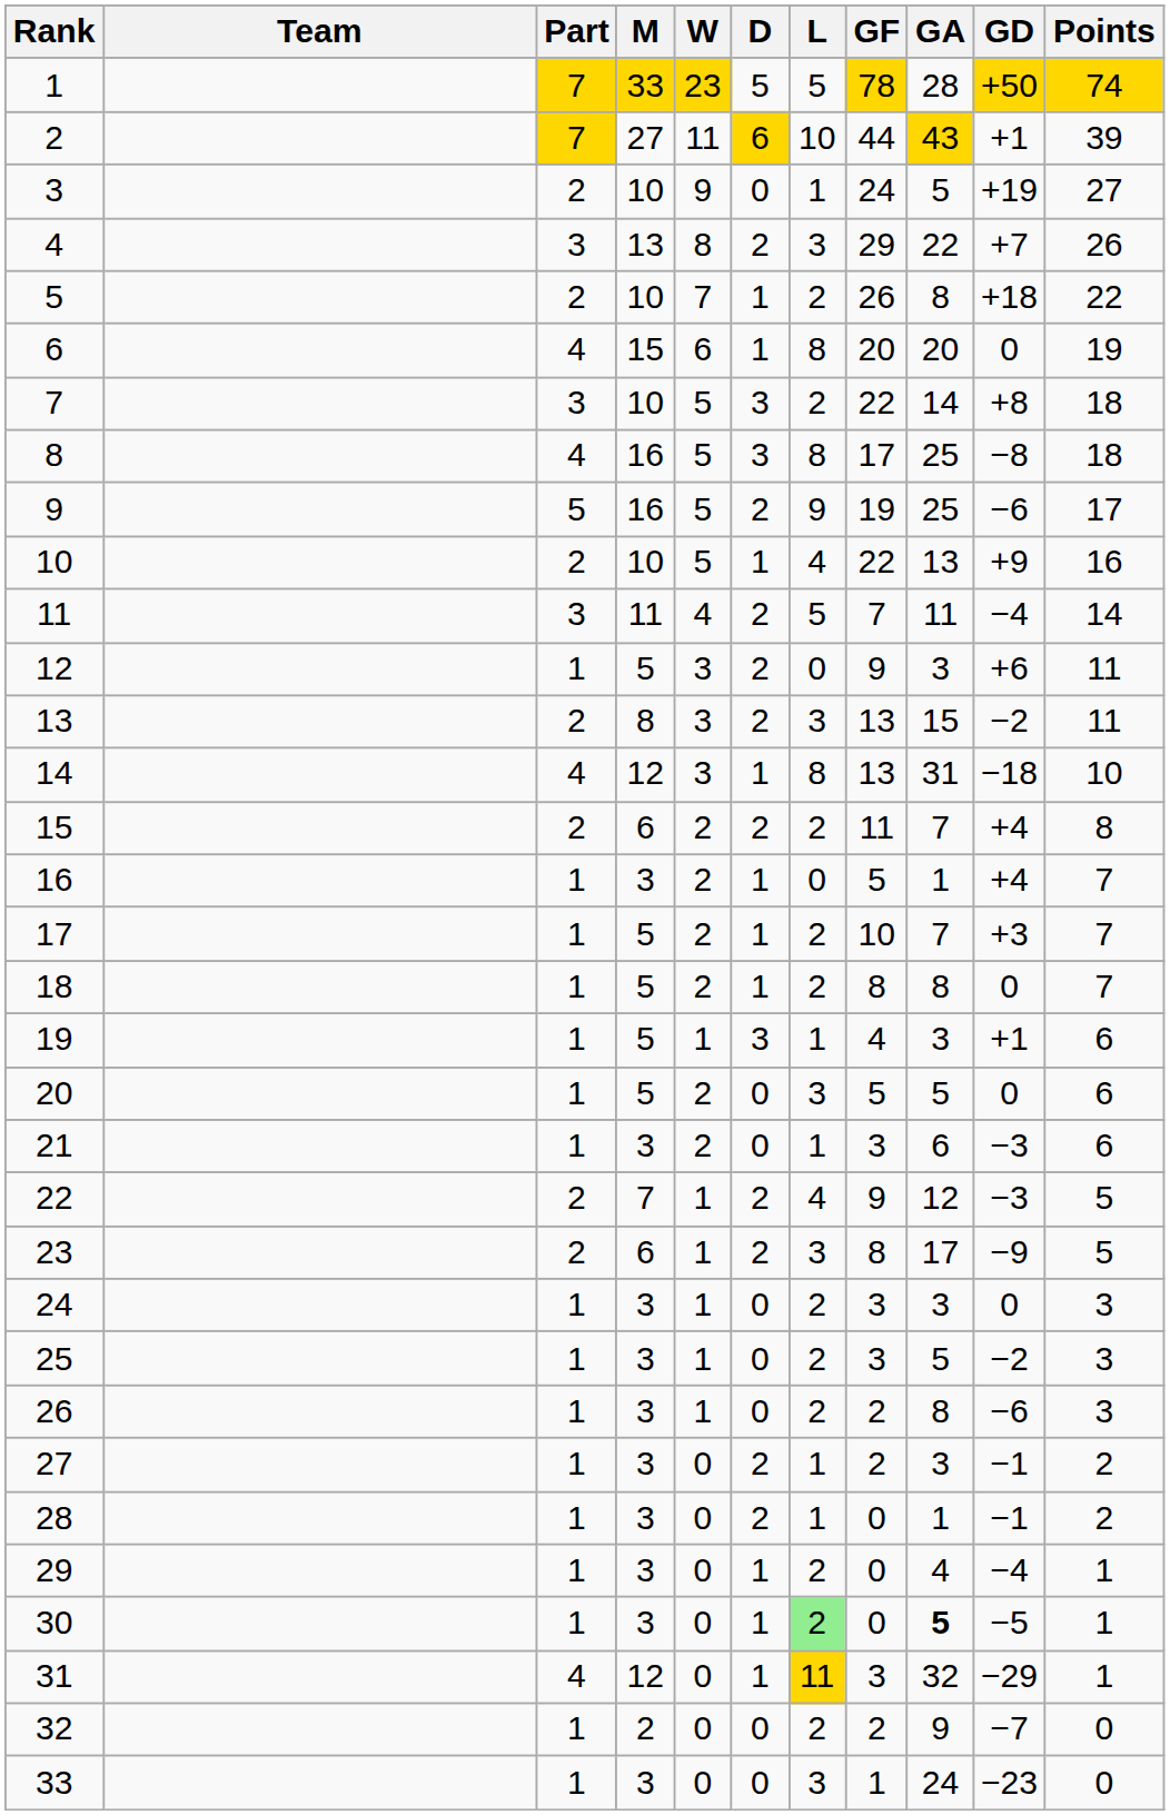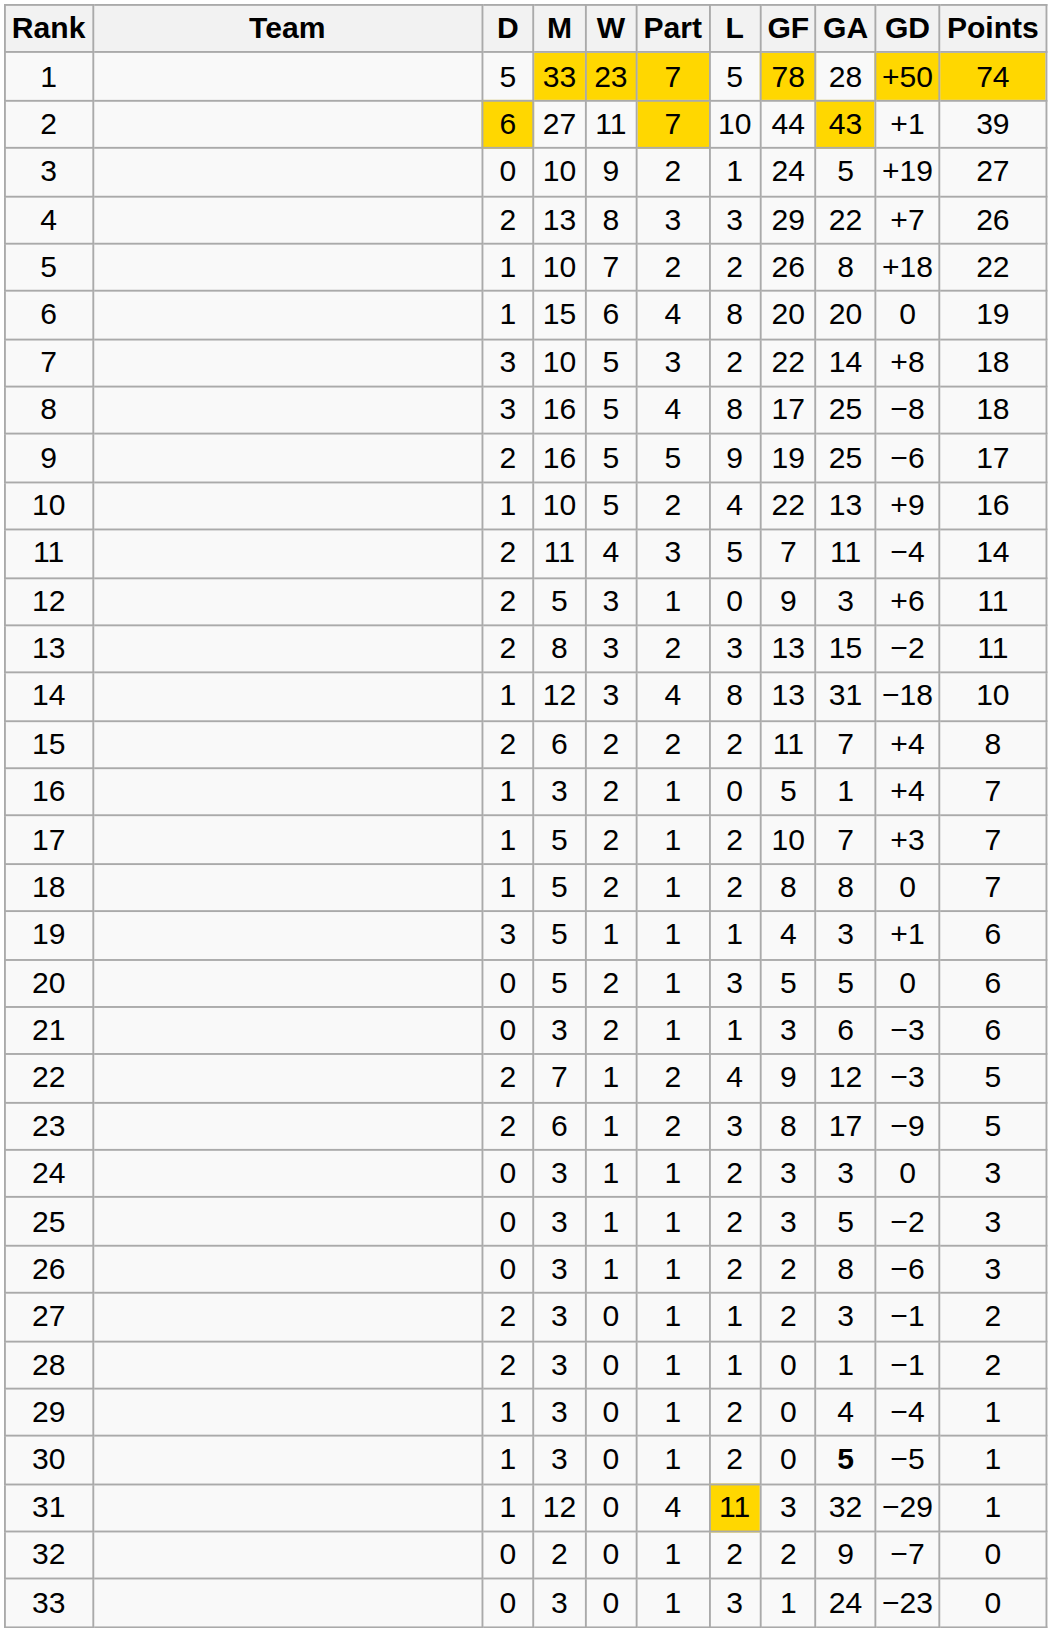 <table class="wikitable sortable" style="text-align:center">
 <tr>
 <th width=20>Rank</th>
 <th width=200>Team</th>
-<th width=20>Part</th>
+<th width=20>D</th>
 <th width=20>M</th>
 <th width=20>W</th>
-<th width=20>D</th>
+<th width=20>Part</th>
 <th width=20>L</th>
 <th width=20>GF</th>
 <th width=20>GA</th>
 <th width=20>GD</th>
 <th width=20>Points</th>
 </tr>
 <tr>
 <td>1</td>
 <td align=left></td>
-<td bgcolor=gold>7</td>
+<td>5</td>
 <td bgcolor=gold>33</td>
 <td bgcolor=gold>23</td>
-<td>5</td>
+<td bgcolor=gold>7</td>
 <td>5</td>
 <td bgcolor=gold>78</td>
 <td>28</td>
 <td bgcolor=gold>+50</td>
 <td bgcolor=gold>74</td>
 </tr>
 <tr>
 <td>2</td>
 <td align=left></td>
-<td bgcolor=gold>7</td>
+<td bgcolor=gold>6</td>
 <td>27</td>
 <td>11</td>
-<td bgcolor=gold>6</td>
+<td bgcolor=gold>7</td>
 <td>10</td>
 <td>44</td>
 <td bgcolor=gold>43</td>
 <td>+1</td>
 <td>39</td>
 </tr>
 <tr>
 <td>3</td>
 <td align=left></td>
-<td>2</td>
+<td>0</td>
 <td>10</td>
 <td>9</td>
-<td>0</td>
+<td>2</td>
 <td>1</td>
 <td>24</td>
 <td>5</td>
 <td>+19</td>
 <td>27</td>
 </tr>
 <tr>
 <td>4</td>
 <td align=left></td>
-<td>3</td>
+<td>2</td>
 <td>13</td>
 <td>8</td>
-<td>2</td>
+<td>3</td>
 <td>3</td>
 <td>29</td>
 <td>22</td>
 <td>+7</td>
 <td>26</td>
 </tr>
 <tr>
 <td>5</td>
 <td align=left></td>
-<td>2</td>
+<td>1</td>
 <td>10</td>
 <td>7</td>
-<td>1</td>
+<td>2</td>
 <td>2</td>
 <td>26</td>
 <td>8</td>
 <td>+18</td>
 <td>22</td>
 </tr>
 <tr>
 <td>6</td>
 <td align=left></td>
-<td>4</td>
+<td>1</td>
 <td>15</td>
 <td>6</td>
-<td>1</td>
+<td>4</td>
 <td>8</td>
 <td>20</td>
 <td>20</td>
 <td>0</td>
 <td>19</td>
 </tr>
 <tr>
 <td>7</td>
 <td align=left></td>
 <td>3</td>
 <td>10</td>
 <td>5</td>
 <td>3</td>
 <td>2</td>
 <td>22</td>
 <td>14</td>
 <td>+8</td>
 <td>18</td>
 </tr>
 <tr>
 <td>8</td>
 <td align=left></td>
-<td>4</td>
+<td>3</td>
 <td>16</td>
 <td>5</td>
-<td>3</td>
+<td>4</td>
 <td>8</td>
 <td>17</td>
 <td>25</td>
 <td>−8</td>
 <td>18</td>
 </tr>
 <tr>
 <td>9</td>
 <td align=left></td>
-<td>5</td>
+<td>2</td>
 <td>16</td>
 <td>5</td>
-<td>2</td>
+<td>5</td>
 <td>9</td>
 <td>19</td>
 <td>25</td>
 <td>−6</td>
 <td>17</td>
 </tr>
 <tr>
 <td>10</td>
 <td align=left></td>
-<td>2</td>
+<td>1</td>
 <td>10</td>
 <td>5</td>
-<td>1</td>
+<td>2</td>
 <td>4</td>
 <td>22</td>
 <td>13</td>
 <td>+9</td>
 <td>16</td>
 </tr>
 <tr>
 <td>11</td>
 <td align=left></td>
-<td>3</td>
+<td>2</td>
 <td>11</td>
 <td>4</td>
-<td>2</td>
+<td>3</td>
 <td>5</td>
 <td>7</td>
 <td>11</td>
 <td>−4</td>
 <td>14</td>
 </tr>
 <tr>
 <td>12</td>
 <td align=left></td>
-<td>1</td>
+<td>2</td>
 <td>5</td>
 <td>3</td>
-<td>2</td>
+<td>1</td>
 <td>0</td>
 <td>9</td>
 <td>3</td>
 <td>+6</td>
 <td>11</td>
 </tr>
 <tr>
 <td>13</td>
 <td align=left></td>
 <td>2</td>
 <td>8</td>
 <td>3</td>
 <td>2</td>
 <td>3</td>
 <td>13</td>
 <td>15</td>
 <td>−2</td>
 <td>11</td>
 </tr>
 <tr>
 <td>14</td>
 <td align=left></td>
-<td>4</td>
+<td>1</td>
 <td>12</td>
 <td>3</td>
-<td>1</td>
+<td>4</td>
 <td>8</td>
 <td>13</td>
 <td>31</td>
 <td>−18</td>
 <td>10</td>
 </tr>
 <tr>
 <td>15</td>
 <td align=left></td>
 <td>2</td>
 <td>6</td>
 <td>2</td>
 <td>2</td>
 <td>2</td>
 <td>11</td>
 <td>7</td>
 <td>+4</td>
 <td>8</td>
 </tr>
 <tr>
 <td>16</td>
 <td align=left></td>
 <td>1</td>
 <td>3</td>
 <td>2</td>
 <td>1</td>
 <td>0</td>
 <td>5</td>
 <td>1</td>
 <td>+4</td>
 <td>7</td>
 </tr>
 <tr>
 <td>17</td>
 <td align=left></td>
 <td>1</td>
 <td>5</td>
 <td>2</td>
 <td>1</td>
 <td>2</td>
 <td>10</td>
 <td>7</td>
 <td>+3</td>
 <td>7</td>
 </tr>
 <tr>
 <td>18</td>
 <td align=left></td>
 <td>1</td>
 <td>5</td>
 <td>2</td>
 <td>1</td>
 <td>2</td>
 <td>8</td>
 <td>8</td>
 <td>0</td>
 <td>7</td>
 </tr>
 <tr>
 <td>19</td>
 <td align=left></td>
-<td>1</td>
+<td>3</td>
 <td>5</td>
 <td>1</td>
-<td>3</td>
+<td>1</td>
 <td>1</td>
 <td>4</td>
 <td>3</td>
 <td>+1</td>
 <td>6</td>
 </tr>
 <tr>
 <td>20</td>
 <td align=left></td>
-<td>1</td>
+<td>0</td>
 <td>5</td>
 <td>2</td>
-<td>0</td>
+<td>1</td>
 <td>3</td>
 <td>5</td>
 <td>5</td>
 <td>0</td>
 <td>6</td>
 </tr>
 <tr>
 <td>21</td>
 <td align=left></td>
-<td>1</td>
+<td>0</td>
 <td>3</td>
 <td>2</td>
-<td>0</td>
+<td>1</td>
 <td>1</td>
 <td>3</td>
 <td>6</td>
 <td>−3</td>
 <td>6</td>
 </tr>
 <tr>
 <td>22</td>
 <td align=left></td>
 <td>2</td>
 <td>7</td>
 <td>1</td>
 <td>2</td>
 <td>4</td>
 <td>9</td>
 <td>12</td>
 <td>−3</td>
 <td>5</td>
 </tr>
 <tr>
 <td>23</td>
 <td align=left></td>
 <td>2</td>
 <td>6</td>
 <td>1</td>
 <td>2</td>
 <td>3</td>
 <td>8</td>
 <td>17</td>
 <td>−9</td>
 <td>5</td>
 </tr>
 <tr>
 <td>24</td>
 <td align=left></td>
-<td>1</td>
+<td>0</td>
 <td>3</td>
 <td>1</td>
-<td>0</td>
+<td>1</td>
 <td>2</td>
 <td>3</td>
 <td>3</td>
 <td>0</td>
 <td>3</td>
 </tr>
 <tr>
 <td>25</td>
 <td align=left></td>
-<td>1</td>
+<td>0</td>
 <td>3</td>
 <td>1</td>
-<td>0</td>
+<td>1</td>
 <td>2</td>
 <td>3</td>
 <td>5</td>
 <td>−2</td>
 <td>3</td>
 </tr>
 <tr>
 <td>26</td>
 <td align=left></td>
-<td>1</td>
+<td>0</td>
 <td>3</td>
 <td>1</td>
-<td>0</td>
+<td>1</td>
 <td>2</td>
 <td>2</td>
 <td>8</td>
 <td>−6</td>
 <td>3</td>
 </tr>
 <tr>
 <td>27</td>
 <td align=left></td>
-<td>1</td>
+<td>2</td>
 <td>3</td>
 <td>0</td>
-<td>2</td>
+<td>1</td>
 <td>1</td>
 <td>2</td>
 <td>3</td>
 <td>−1</td>
 <td>2</td>
 </tr>
 <tr>
 <td>28</td>
 <td align=left></td>
-<td>1</td>
+<td>2</td>
 <td>3</td>
 <td>0</td>
-<td>2</td>
+<td>1</td>
 <td>1</td>
 <td>0</td>
 <td>1</td>
 <td>−1</td>
 <td>2</td>
 </tr>
 <tr>
 <td>29</td>
 <td align=left></td>
 <td>1</td>
 <td>3</td>
 <td>0</td>
 <td>1</td>
 <td>2</td>
 <td>0</td>
 <td>4</td>
 <td>−4</td>
 <td>1</td>
 </tr>
 <tr>
 <td>30</td>
 <td align=left></td>
 <td>1</td>
 <td>3</td>
 <td>0</td>
 <td>1</td>
-<td style="background: lightgreen;">2</td>
+<td>2</td>
 <td>0</td>
 <td><strong>5</strong></td>
 <td>−5</td>
 <td>1</td>
 </tr>
 <tr>
 <td>31</td>
 <td align=left></td>
-<td>4</td>
+<td>1</td>
 <td>12</td>
 <td>0</td>
-<td>1</td>
+<td>4</td>
 <td bgcolor=gold>11</td>
 <td>3</td>
 <td>32</td>
 <td>−29</td>
 <td>1</td>
 </tr>
 <tr>
 <td>32</td>
 <td align=left></td>
-<td>1</td>
+<td>0</td>
 <td>2</td>
 <td>0</td>
-<td>0</td>
+<td>1</td>
 <td>2</td>
 <td>2</td>
 <td>9</td>
 <td>−7</td>
 <td>0</td>
 </tr>
 <tr>
 <td>33</td>
 <td align=left></td>
-<td>1</td>
+<td>0</td>
 <td>3</td>
 <td>0</td>
-<td>0</td>
+<td>1</td>
 <td>3</td>
 <td>1</td>
 <td>24</td>
 <td>−23</td>
 <td>0</td>
 </tr>
 </table>
